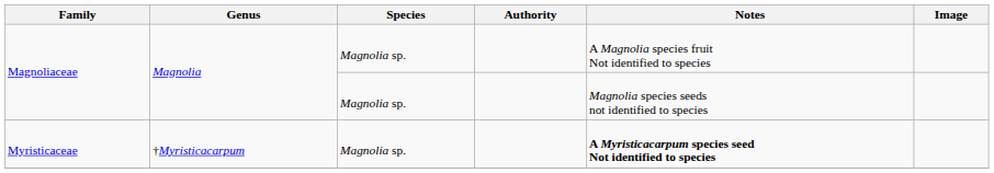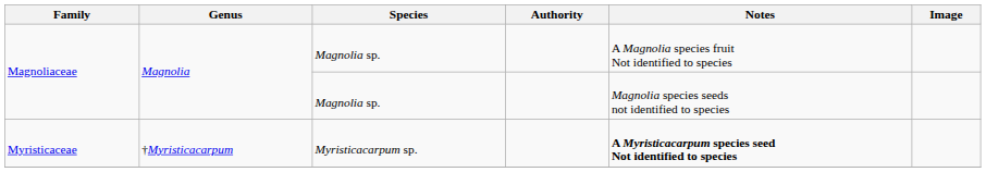 <table class="wikitable" align="center" width="100%">
 <tr>
 <th>Family</th>
 <th>Genus</th>
 <th>Species</th>
 <th>Authority</th>
 <th>Notes</th>
 <th>Image</th>
 </tr>
 <tr>
 <td rowspan=2><a href='#'>Magnoliaceae</a></td>
 <td rowspan=2><em><a href='#'>Magnolia</a></em></td>
 <td><br><em>Magnolia</em> sp.</td>
 <td></td>
 <td><br>A <em>Magnolia</em> species fruit<br>Not identified to species</td>
 <td></td>
 </tr>
 <tr>
 <td><br><em>Magnolia</em> sp.</td>
 <td></td>
 <td><br><em>Magnolia</em> species seeds<br> not identified to species</td>
 <td></td>
 </tr>
 <tr>
 <td><br><a href='#'>Myristicaceae</a></td>
 <td><br>†<em><a href='#'>Myristicacarpum</a></em></td>
-<td><br><em>Magnolia</em> sp.</td>
+<td><br><em>Myristicacarpum</em> sp.</td>
 <td></td>
 <td><strong><br>A <em>Myristicacarpum</em> species seed<br>Not identified to species</strong></td>
 <td></td>
 </tr>
 <tr>
 </tr>
 </table>
